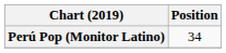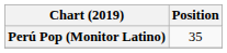 <table class="wikitable plainrowheaders sortable" style="text-align:center">
 <tr>
 <th scope="col">Chart (2019)</th>
 <th scope="col">Position</th>
 </tr>
 <tr>
 <th scope="row">Perú Pop (Monitor Latino)</th>
-<td>34</td>
+<td>35</td>
 </tr>
 <tr>
 </tr>
 </table>
